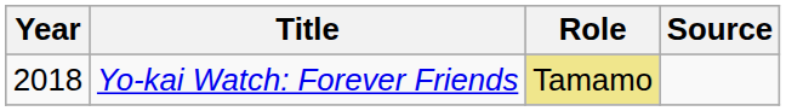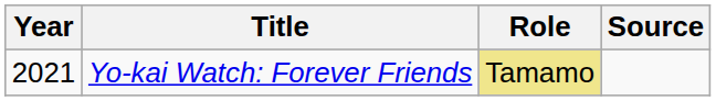 <table class="wikitable">
 <tr>
 <th>Year</th>
 <th>Title</th>
 <th>Role</th>
 <th>Source</th>
 </tr>
 <tr>
-<td>2018</td>
+<td>2021</td>
 <td><em><a href='#'>Yo-kai Watch: Forever Friends</a></em></td>
 <td style="background: khaki;">Tamamo</td>
 <td></td>
 </tr>
 </table>
